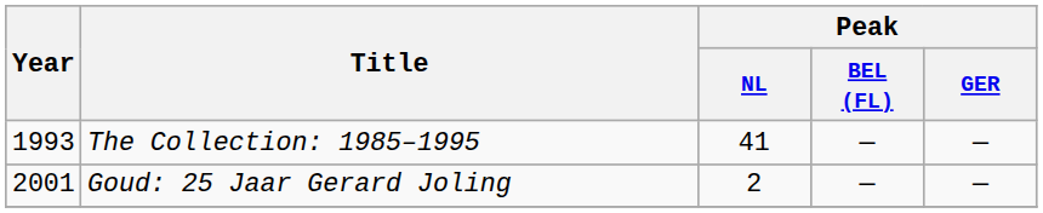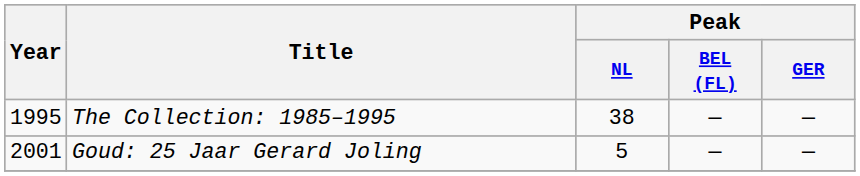 <table class="wikitable">
 <tr>
 <th align="center" rowspan="2" width="10">Year</th>
 <th align="center" rowspan="2" width="300">Title</th>
 <th align="center" colspan="5" width="50">Peak</th>
 </tr>
 <tr>
 <th width="50"><small><a href='#'>NL</a></small></th>
 <th width="50"><small><a href='#'>BEL (FL)</a></small></th>
 <th width="50"><small><a href='#'>GER</a></small></th>
 </tr>
 <tr>
-<td align="center" rowspan="1">1993</td>
+<td align="center" rowspan="1">1995</td>
 <td><em>The Collection: 1985–1995</em></td>
-<td align="center">41</td>
+<td align="center">38</td>
 <td align="center">—</td>
 <td align="center">—</td>
 </tr>
 <tr>
 <td align="center" rowspan="1">2001</td>
 <td><em>Goud: 25 Jaar Gerard Joling</em></td>
-<td align="center">2</td>
+<td align="center">5</td>
 <td align="center">—</td>
 <td align="center">—</td>
 </tr>
 <tr>
 </tr>
 </table>
